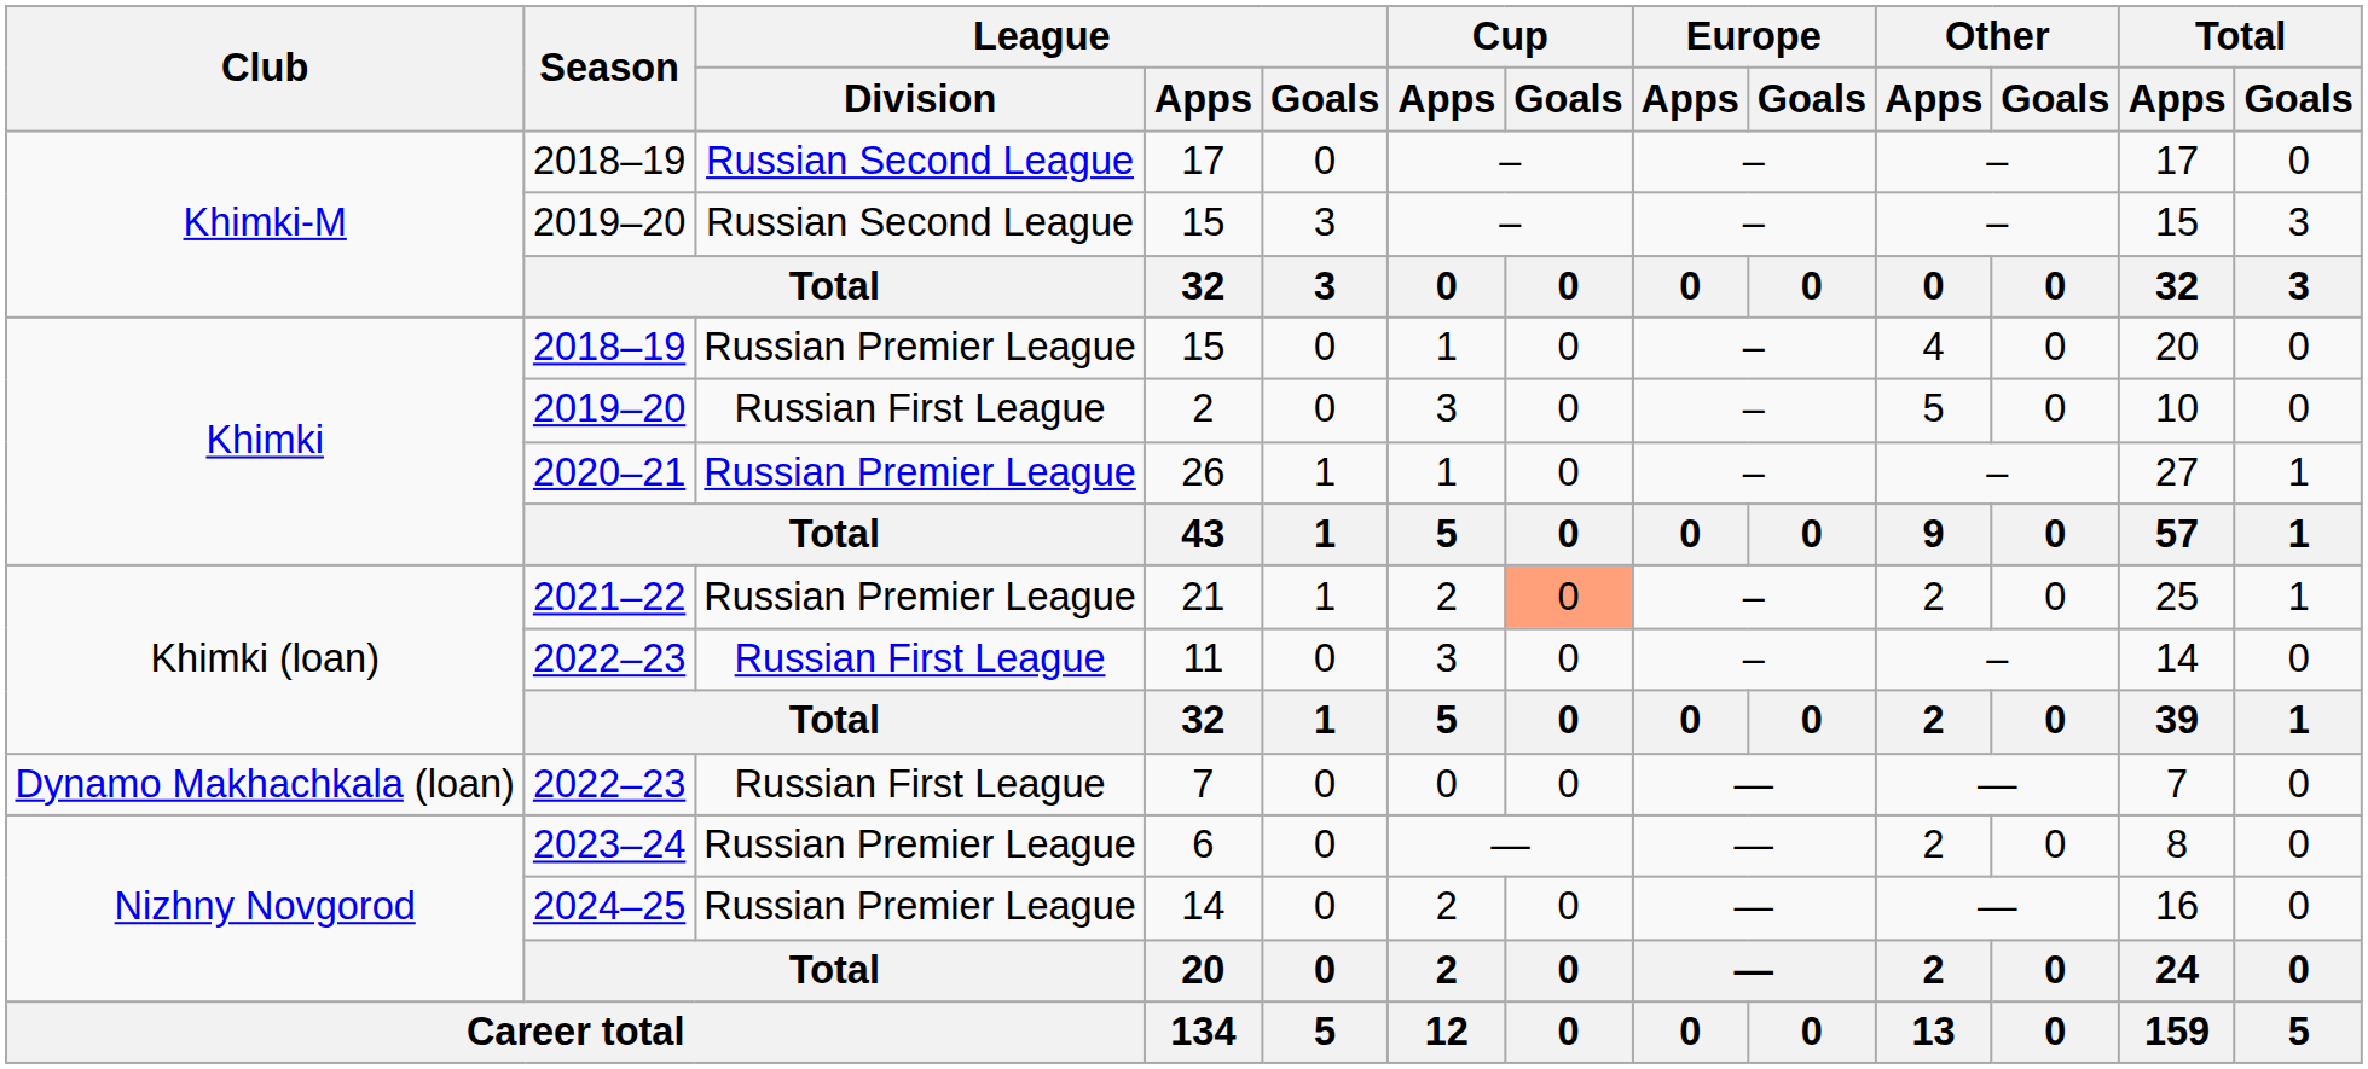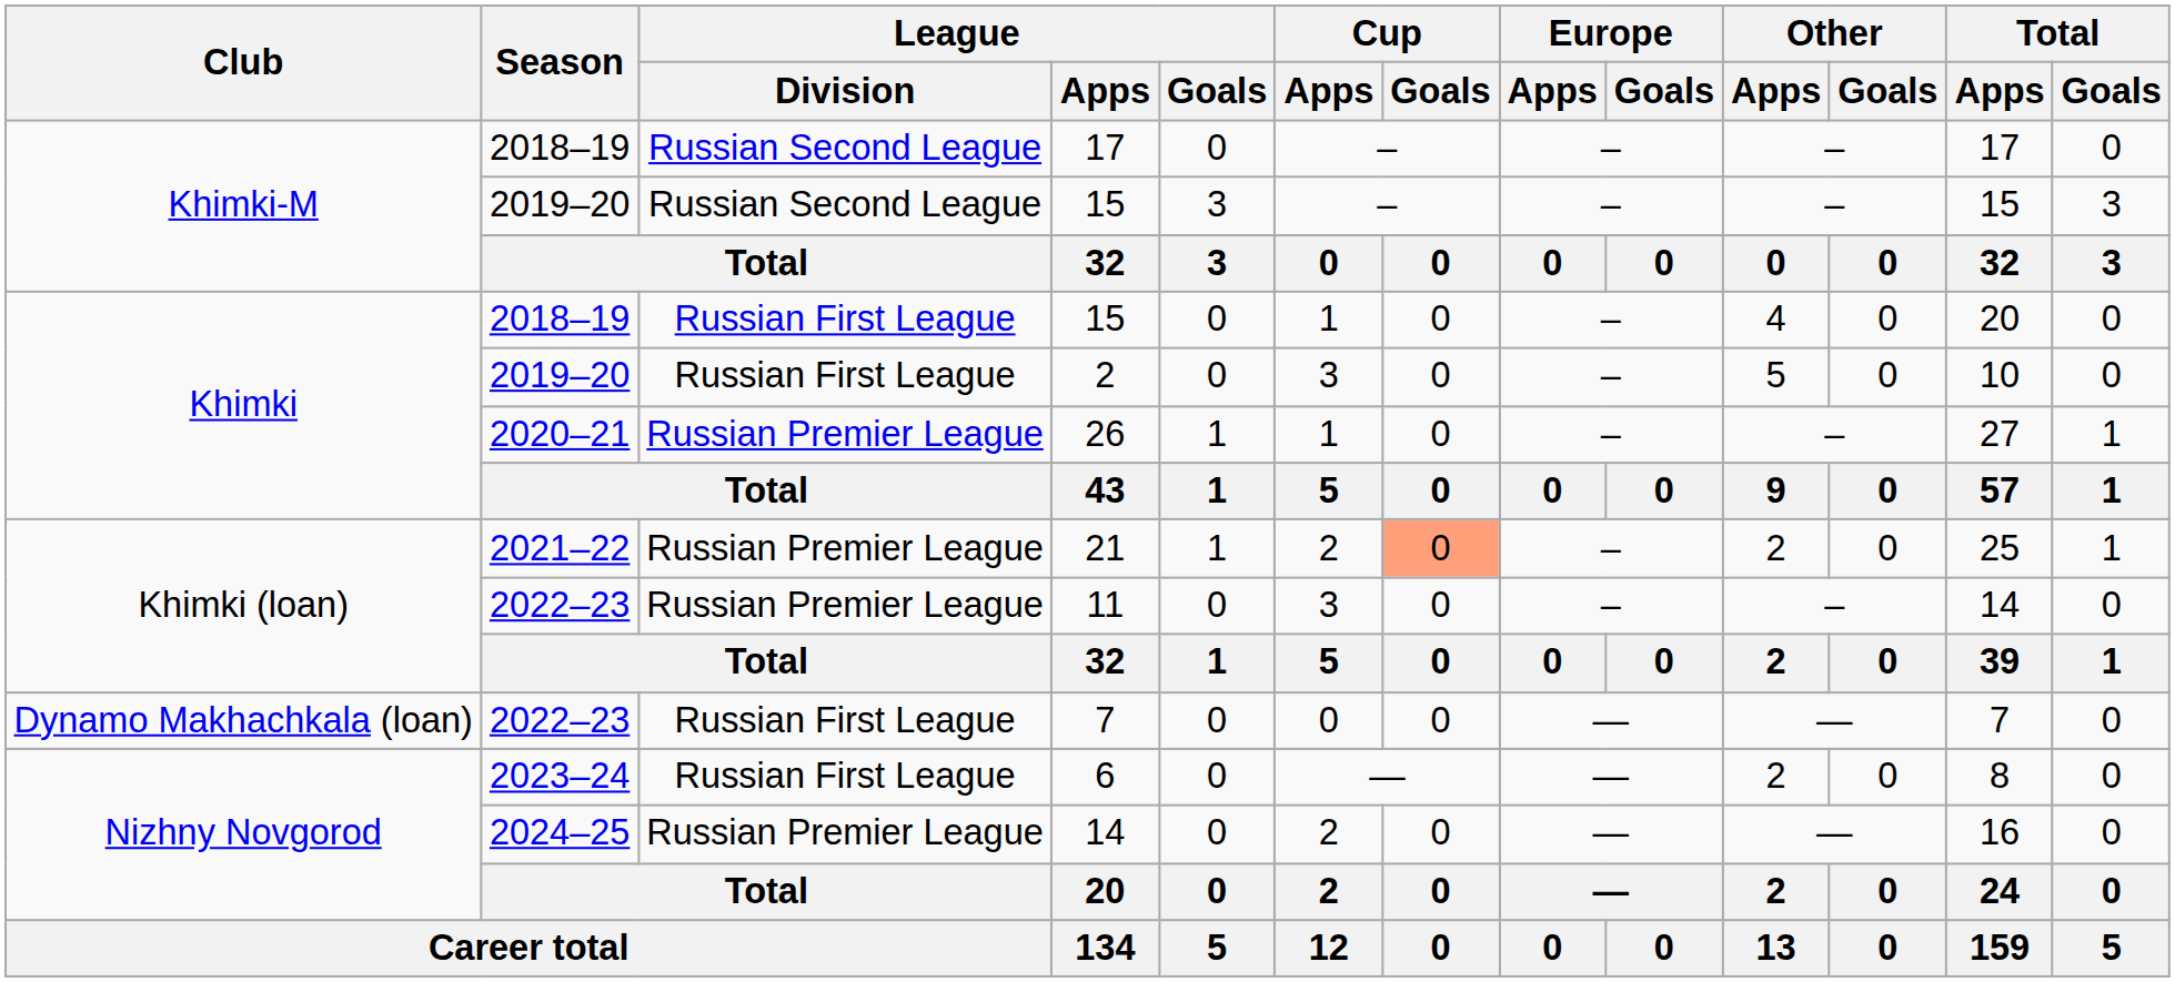 <table class="wikitable" style="text-align: center;">
 <tr>
 <th rowspan="2">Club</th>
 <th rowspan="2">Season</th>
 <th colspan="3">League</th>
 <th colspan="2">Cup</th>
 <th colspan="2">Europe</th>
 <th colspan="2">Other</th>
 <th colspan="2">Total</th>
 </tr>
 <tr>
 <th>Division</th>
 <th>Apps</th>
 <th>Goals</th>
 <th>Apps</th>
 <th>Goals</th>
 <th>Apps</th>
 <th>Goals</th>
 <th>Apps</th>
 <th>Goals</th>
 <th>Apps</th>
 <th>Goals</th>
 </tr>
 <tr>
 <td rowspan="3"><a href='#'>Khimki-M</a></td>
 <td>2018–19</td>
 <td><a href='#'>Russian Second League</a></td>
 <td>17</td>
 <td>0</td>
 <td colspan=2>–</td>
 <td colspan=2>–</td>
 <td colspan=2>–</td>
 <td>17</td>
 <td>0</td>
 </tr>
 <tr>
 <td>2019–20</td>
 <td>Russian Second League</td>
 <td>15</td>
 <td>3</td>
 <td colspan=2>–</td>
 <td colspan=2>–</td>
 <td colspan=2>–</td>
 <td>15</td>
 <td>3</td>
 </tr>
 <tr>
 <th colspan="2">Total</th>
 <th>32</th>
 <th>3</th>
 <th>0</th>
 <th>0</th>
 <th>0</th>
 <th>0</th>
 <th>0</th>
 <th>0</th>
 <th>32</th>
 <th>3</th>
 </tr>
 <tr>
 <td rowspan="4"><a href='#'>Khimki</a></td>
 <td><a href='#'>2018–19</a></td>
-<td>Russian Premier League</td>
+<td><a href='#'>Russian First League</a></td>
 <td>15</td>
 <td>0</td>
 <td>1</td>
 <td>0</td>
 <td colspan=2>–</td>
 <td>4</td>
 <td>0</td>
 <td>20</td>
 <td>0</td>
 </tr>
 <tr>
 <td><a href='#'>2019–20</a></td>
 <td>Russian First League</td>
 <td>2</td>
 <td>0</td>
 <td>3</td>
 <td>0</td>
 <td colspan=2>–</td>
 <td>5</td>
 <td>0</td>
 <td>10</td>
 <td>0</td>
 </tr>
 <tr>
 <td><a href='#'>2020–21</a></td>
 <td><a href='#'>Russian Premier League</a></td>
 <td>26</td>
 <td>1</td>
 <td>1</td>
 <td>0</td>
 <td colspan=2>–</td>
 <td colspan=2>–</td>
 <td>27</td>
 <td>1</td>
 </tr>
 <tr>
 <th colspan="2">Total</th>
 <th>43</th>
 <th>1</th>
 <th>5</th>
 <th>0</th>
 <th>0</th>
 <th>0</th>
 <th>9</th>
 <th>0</th>
 <th>57</th>
 <th>1</th>
 </tr>
 <tr>
 <td rowspan="3">Khimki (loan)</td>
 <td><a href='#'>2021–22</a></td>
 <td>Russian Premier League</td>
 <td>21</td>
 <td>1</td>
 <td>2</td>
 <td style="background: lightsalmon;">0</td>
 <td colspan=2>–</td>
 <td>2</td>
 <td>0</td>
 <td>25</td>
 <td>1</td>
 </tr>
 <tr>
 <td><a href='#'>2022–23</a></td>
-<td><a href='#'>Russian First League</a></td>
+<td>Russian Premier League</td>
 <td>11</td>
 <td>0</td>
 <td>3</td>
 <td>0</td>
 <td colspan=2>–</td>
 <td colspan=2>–</td>
 <td>14</td>
 <td>0</td>
 </tr>
 <tr>
 <th colspan="2">Total</th>
 <th>32</th>
 <th>1</th>
 <th>5</th>
 <th>0</th>
 <th>0</th>
 <th>0</th>
 <th>2</th>
 <th>0</th>
 <th>39</th>
 <th>1</th>
 </tr>
 <tr>
 <td><a href='#'>Dynamo Makhachkala</a> (loan)</td>
 <td><a href='#'>2022–23</a></td>
 <td>Russian First League</td>
 <td>7</td>
 <td>0</td>
 <td>0</td>
 <td>0</td>
 <td colspan="2">—</td>
 <td colspan="2">—</td>
 <td>7</td>
 <td>0</td>
 </tr>
 <tr>
 <td rowspan="3"><a href='#'>Nizhny Novgorod</a></td>
 <td><a href='#'>2023–24</a></td>
-<td>Russian Premier League</td>
+<td>Russian First League</td>
 <td>6</td>
 <td>0</td>
 <td colspan="2">—</td>
 <td colspan="2">—</td>
 <td>2</td>
 <td>0</td>
 <td>8</td>
 <td>0</td>
 </tr>
 <tr>
 <td><a href='#'>2024–25</a></td>
 <td>Russian Premier League</td>
 <td>14</td>
 <td>0</td>
 <td>2</td>
 <td>0</td>
 <td colspan="2">—</td>
 <td colspan="2">—</td>
 <td>16</td>
 <td>0</td>
 </tr>
 <tr>
 <th colspan="2">Total</th>
 <th>20</th>
 <th>0</th>
 <th>2</th>
 <th>0</th>
 <th colspan="2">—</th>
 <th>2</th>
 <th>0</th>
 <th>24</th>
 <th>0</th>
 </tr>
 <tr>
 <th colspan="3">Career total</th>
 <th>134</th>
 <th>5</th>
 <th>12</th>
 <th>0</th>
 <th>0</th>
 <th>0</th>
 <th>13</th>
 <th>0</th>
 <th>159</th>
 <th>5</th>
 </tr>
 </table>
